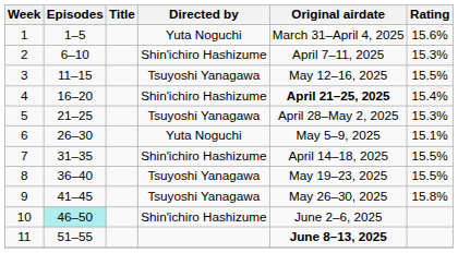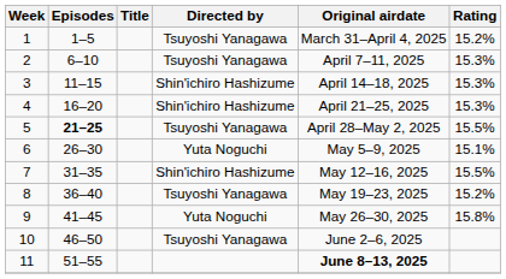 <table class="wikitable" style="text-align: center;">
 <tr>
 <th>Week</th>
 <th>Episodes</th>
 <th>Title</th>
 <th>Directed by</th>
 <th>Original airdate</th>
 <th>Rating</th>
 </tr>
 <tr>
 <td>1</td>
 <td>1–5</td>
 <td></td>
-<td>Yuta Noguchi</td>
+<td>Tsuyoshi Yanagawa</td>
 <td>March 31–April 4, 2025</td>
-<td>15.6%</td>
+<td>15.2%</td>
 </tr>
 <tr>
 <td>2</td>
 <td>6–10</td>
 <td></td>
-<td>Shin'ichiro Hashizume</td>
+<td>Tsuyoshi Yanagawa</td>
 <td>April 7–11, 2025</td>
 <td>15.3%</td>
 </tr>
 <tr>
 <td>3</td>
 <td>11–15</td>
 <td></td>
-<td>Tsuyoshi Yanagawa</td>
-<td>May 12–16, 2025</td>
-<td>15.5%</td>
+<td>Shin'ichiro Hashizume</td>
+<td>April 14–18, 2025</td>
+<td>15.3%</td>
 </tr>
 <tr>
 <td>4</td>
 <td>16–20</td>
 <td></td>
 <td>Shin'ichiro Hashizume</td>
-<td><strong>April 21–25, 2025</strong></td>
-<td>15.4%</td>
+<td>April 21–25, 2025</td>
+<td>15.3%</td>
 </tr>
 <tr>
 <td>5</td>
-<td>21–25</td>
+<td><strong>21–25</strong></td>
 <td></td>
 <td>Tsuyoshi Yanagawa</td>
 <td>April 28–May 2, 2025</td>
-<td>15.3%</td>
+<td>15.5%</td>
 </tr>
 <tr>
 <td>6</td>
 <td>26–30</td>
 <td></td>
 <td>Yuta Noguchi</td>
 <td>May 5–9, 2025</td>
 <td><span>15.1%</span></td>
 </tr>
 <tr>
 <td>7</td>
 <td>31–35</td>
 <td></td>
 <td>Shin'ichiro Hashizume</td>
-<td>April 14–18, 2025</td>
+<td>May 12–16, 2025</td>
 <td>15.5%</td>
 </tr>
 <tr>
 <td>8</td>
 <td>36–40</td>
 <td></td>
 <td>Tsuyoshi Yanagawa</td>
 <td>May 19–23, 2025</td>
-<td>15.5%</td>
+<td>15.2%</td>
 </tr>
 <tr>
 <td>9</td>
 <td>41–45</td>
 <td></td>
-<td>Tsuyoshi Yanagawa</td>
+<td>Yuta Noguchi</td>
 <td>May 26–30, 2025</td>
 <td><span>15.8%</span></td>
 </tr>
 <tr>
 <td>10</td>
-<td style="background: paleturquoise;">46–50</td>
+<td>46–50</td>
 <td></td>
-<td>Shin'ichiro Hashizume</td>
+<td>Tsuyoshi Yanagawa</td>
 <td>June 2–6, 2025</td>
 <td></td>
 </tr>
 <tr>
 <td>11</td>
 <td>51–55</td>
 <td></td>
 <td></td>
 <td><strong>June 8–13, 2025</strong></td>
 <td></td>
 </tr>
 <tr>
 </tr>
 </table>
